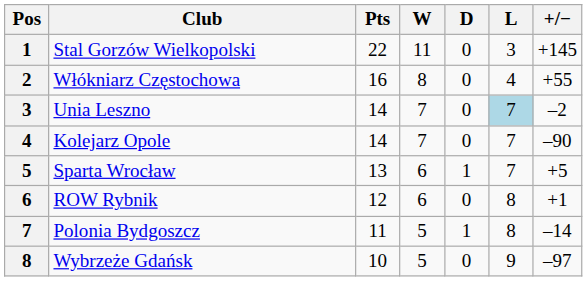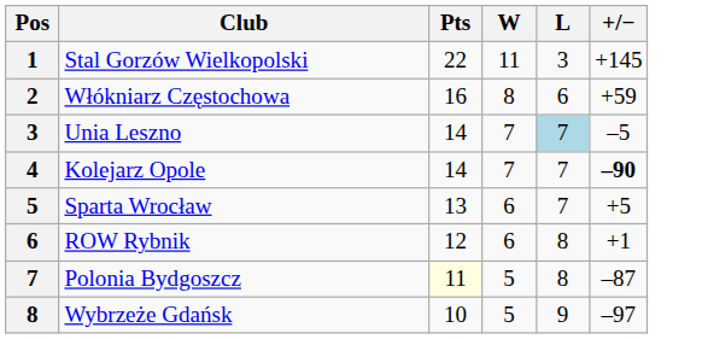 <table class="wikitable">
 <tr>
 <th width=30>Pos</th>
 <th width=250>Club</th>
 <th width=30>Pts</th>
 <th width=30>W</th>
-<th width=30>D</th>
 <th width=30>L</th>
 <th width=30>+/−</th>
 </tr>
 <tr align=center>
 <th>1</th>
 <td align=left><a href='#'>Stal Gorzów Wielkopolski</a></td>
 <td>22</td>
 <td>11</td>
-<td>0</td>
 <td>3</td>
 <td>+145</td>
 </tr>
 <tr align=center>
 <th>2</th>
 <td align=left><a href='#'>Włókniarz Częstochowa</a></td>
 <td>16</td>
 <td>8</td>
-<td>0</td>
-<td>4</td>
-<td>+55</td>
+<td>6</td>
+<td>+59</td>
 </tr>
 <tr align=center>
 <th>3</th>
 <td align=left><a href='#'>Unia Leszno</a></td>
 <td>14</td>
 <td>7</td>
-<td>0</td>
 <td style="background: lightblue;">7</td>
-<td>–2</td>
+<td>–5</td>
 </tr>
 <tr align=center>
 <th>4</th>
 <td align=left><a href='#'>Kolejarz Opole</a></td>
 <td>14</td>
 <td>7</td>
-<td>0</td>
 <td>7</td>
-<td>–90</td>
+<td><strong>–90</strong></td>
 </tr>
 <tr align=center>
 <th>5</th>
 <td align=left><a href='#'>Sparta Wrocław</a></td>
 <td>13</td>
 <td>6</td>
-<td>1</td>
 <td>7</td>
 <td>+5</td>
 </tr>
 <tr align=center>
 <th>6</th>
 <td align=left><a href='#'>ROW Rybnik</a></td>
 <td>12</td>
 <td>6</td>
-<td>0</td>
 <td>8</td>
 <td>+1</td>
 </tr>
 <tr align=center>
 <th>7</th>
 <td align=left><a href='#'>Polonia Bydgoszcz</a></td>
-<td>11</td>
+<td style="background: lightyellow;">11</td>
 <td>5</td>
-<td>1</td>
 <td>8</td>
-<td>–14</td>
+<td>–87</td>
 </tr>
 <tr align=center>
 <th>8</th>
 <td align=left><a href='#'>Wybrzeże Gdańsk</a></td>
 <td>10</td>
 <td>5</td>
-<td>0</td>
 <td>9</td>
 <td>–97</td>
 </tr>
 </table>
